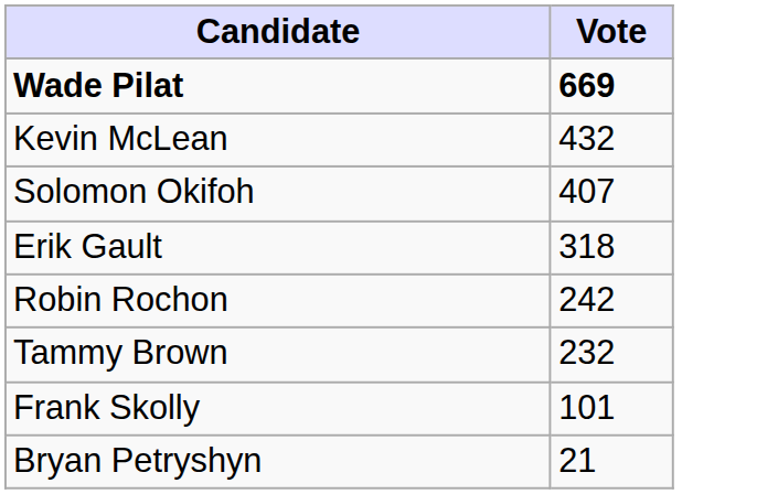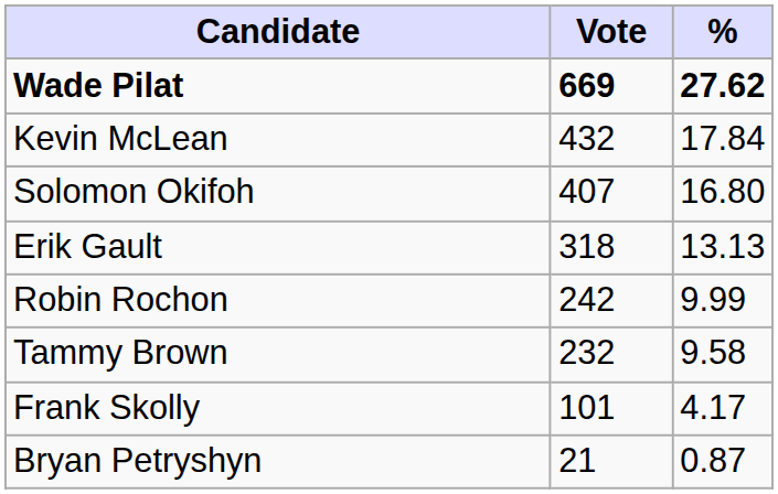 <table class="wikitable">
 <tr>
 <th style="background:#ddf; width:250px;">Candidate</th>
 <th style="background:#ddf; width:50px;">Vote</th>
+<th style="background:#ddf; width:30px;">%</th>
 </tr>
 <tr>
 <td><strong>Wade Pilat</strong></td>
 <td><strong>669</strong></td>
+<td><strong>27.62</strong></td>
 </tr>
 <tr>
 <td>Kevin McLean</td>
 <td>432</td>
+<td>17.84</td>
 </tr>
 <tr>
 <td>Solomon Okifoh</td>
 <td>407</td>
+<td>16.80</td>
 </tr>
 <tr>
 <td>Erik Gault</td>
 <td>318</td>
+<td>13.13</td>
 </tr>
 <tr>
 <td>Robin Rochon</td>
 <td>242</td>
+<td>9.99</td>
 </tr>
 <tr>
 <td>Tammy Brown</td>
 <td>232</td>
+<td>9.58</td>
 </tr>
 <tr>
 <td>Frank Skolly</td>
 <td>101</td>
+<td>4.17</td>
 </tr>
 <tr>
 <td>Bryan Petryshyn</td>
 <td>21</td>
+<td>0.87</td>
 </tr>
 </table>
